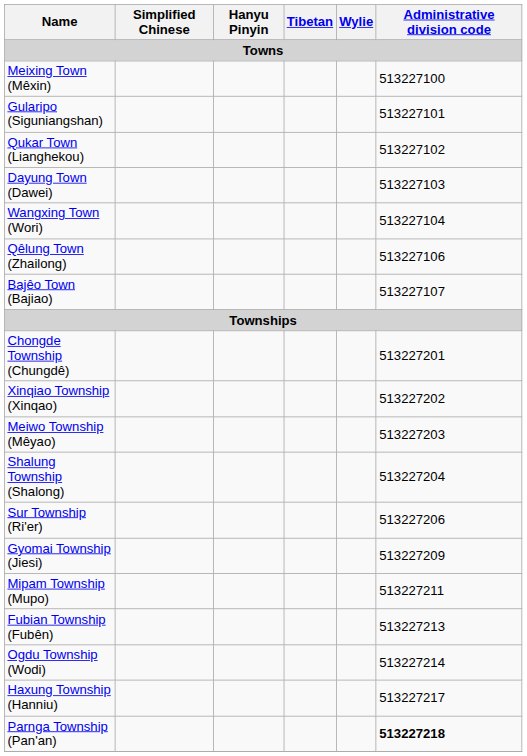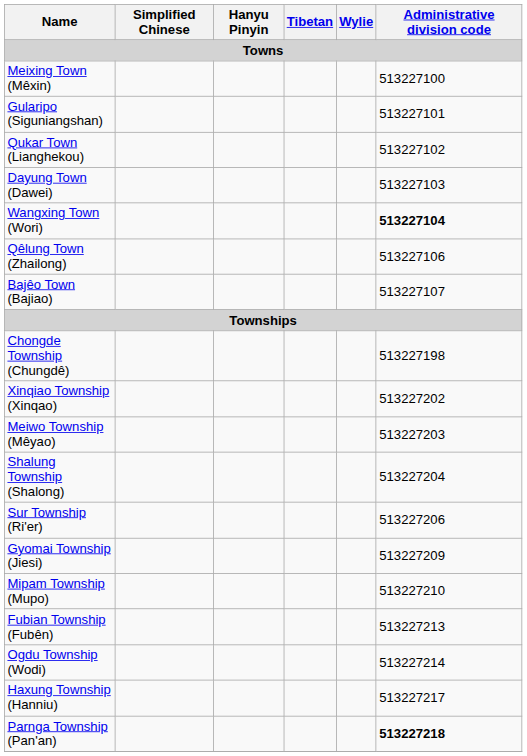 <table class="wikitable" align="center" style="width:50%; border="1">
 <tr>
 <th>Name</th>
 <th>Simplified Chinese</th>
 <th>Hanyu Pinyin</th>
 <th><a href='#'>Tibetan</a></th>
 <th><a href='#'>Wylie</a></th>
 <th><a href='#'>Administrative division code</a></th>
 </tr>
 <tr>
 <td colspan="7"  style="text-align:center; background:#d3d3d3;"><strong>Towns</strong></td>
 </tr>
 <tr --------->
 <td><a href='#'>Meixing Town</a><br>(Mêxin)</td>
 <td></td>
 <td></td>
 <td></td>
 <td></td>
 <td>513227100</td>
 </tr>
 <tr>
 <td><a href='#'>Gularipo</a><br>(Siguniangshan)</td>
 <td></td>
 <td></td>
 <td></td>
 <td></td>
 <td>513227101</td>
 </tr>
 <tr>
 <td><a href='#'>Qukar Town</a><br>(Lianghekou)</td>
 <td></td>
 <td></td>
 <td></td>
 <td></td>
 <td>513227102</td>
 </tr>
 <tr>
 <td><a href='#'>Dayung Town</a><br>(Dawei)</td>
 <td></td>
 <td></td>
 <td></td>
 <td></td>
 <td>513227103</td>
 </tr>
 <tr>
 <td><a href='#'>Wangxing Town</a><br>(Wori)</td>
 <td></td>
 <td></td>
 <td></td>
 <td></td>
-<td>513227104</td>
+<td><strong>513227104</strong></td>
 </tr>
 <tr>
 <td><a href='#'>Qêlung Town</a><br>(Zhailong)</td>
 <td></td>
 <td></td>
 <td></td>
 <td></td>
 <td>513227106</td>
 </tr>
 <tr>
 <td><a href='#'>Bajêo Town</a><br>(Bajiao)</td>
 <td></td>
 <td></td>
 <td></td>
 <td></td>
 <td>513227107</td>
 </tr>
 <tr --------->
 <td colspan="7"  style="text-align:center; background:#d3d3d3;"><strong>Townships</strong></td>
 </tr>
 <tr --------->
 <td><a href='#'>Chongde Township</a><br>(Chungdê)</td>
 <td></td>
 <td></td>
 <td></td>
 <td></td>
-<td>513227201</td>
+<td>513227198</td>
 </tr>
 <tr>
 <td><a href='#'>Xinqiao Township</a><br>(Xinqao)</td>
 <td></td>
 <td></td>
 <td></td>
 <td></td>
 <td>513227202</td>
 </tr>
 <tr>
 <td><a href='#'>Meiwo Township</a><br>(Mêyao)</td>
 <td></td>
 <td></td>
 <td></td>
 <td></td>
 <td>513227203</td>
 </tr>
 <tr>
 <td><a href='#'>Shalung Township</a><br>(Shalong)</td>
 <td></td>
 <td></td>
 <td></td>
 <td></td>
 <td>513227204</td>
 </tr>
 <tr>
 <td><a href='#'>Sur Township</a><br>(Ri'er)</td>
 <td></td>
 <td></td>
 <td></td>
 <td></td>
 <td>513227206</td>
 </tr>
 <tr>
 <td><a href='#'>Gyomai Township</a><br>(Jiesi)</td>
 <td></td>
 <td></td>
 <td></td>
 <td></td>
 <td>513227209</td>
 </tr>
 <tr>
 <td><a href='#'>Mipam Township</a><br>(Mupo)</td>
 <td></td>
 <td></td>
 <td></td>
 <td></td>
-<td>513227211</td>
+<td>513227210</td>
 </tr>
 <tr>
 <td><a href='#'>Fubian Township</a><br>(Fubên)</td>
 <td></td>
 <td></td>
 <td></td>
 <td></td>
 <td>513227213</td>
 </tr>
 <tr>
 <td><a href='#'>Ogdu Township</a><br>(Wodi)</td>
 <td></td>
 <td></td>
 <td></td>
 <td></td>
 <td>513227214</td>
 </tr>
 <tr>
 <td><a href='#'>Haxung Township</a><br>(Hanniu)</td>
 <td></td>
 <td></td>
 <td></td>
 <td></td>
 <td>513227217</td>
 </tr>
 <tr>
 <td><a href='#'>Parnga Township</a><br>(Pan'an)</td>
 <td></td>
 <td></td>
 <td></td>
 <td></td>
 <td><strong>513227218</strong></td>
 </tr>
 <tr>
 </tr>
 </table>
